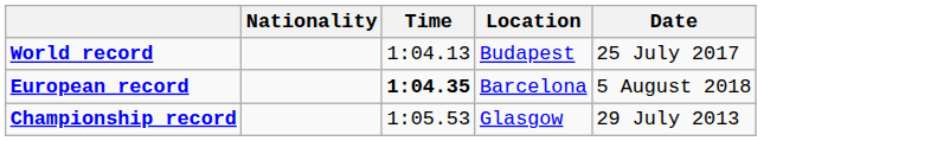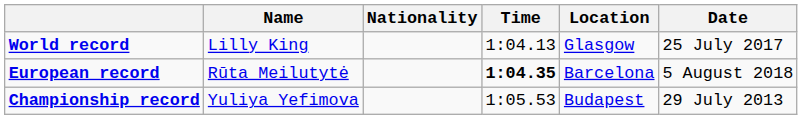 <table class=wikitable>
 <tr>
 <th></th>
+<th>Name</th>
 <th>Nationality</th>
 <th>Time</th>
 <th>Location</th>
 <th>Date</th>
 </tr>
 <tr>
 <td><strong><a href='#'>World record</a></strong></td>
+<td><a href='#'>Lilly King</a></td>
 <td></td>
 <td>1:04.13</td>
-<td><a href='#'>Budapest</a></td>
+<td><a href='#'>Glasgow</a></td>
 <td>25 July 2017</td>
 </tr>
 <tr>
 <td><strong><a href='#'>European record</a></strong></td>
+<td><a href='#'>Rūta Meilutytė</a></td>
 <td></td>
 <td><strong>1:04.35</strong></td>
 <td><a href='#'>Barcelona</a></td>
 <td>5 August 2018</td>
 </tr>
 <tr>
 <td><strong><a href='#'>Championship record</a></strong></td>
+<td><a href='#'>Yuliya Yefimova</a></td>
 <td></td>
 <td>1:05.53</td>
-<td><a href='#'>Glasgow</a></td>
+<td><a href='#'>Budapest</a></td>
 <td>29 July 2013</td>
 </tr>
 </table>
